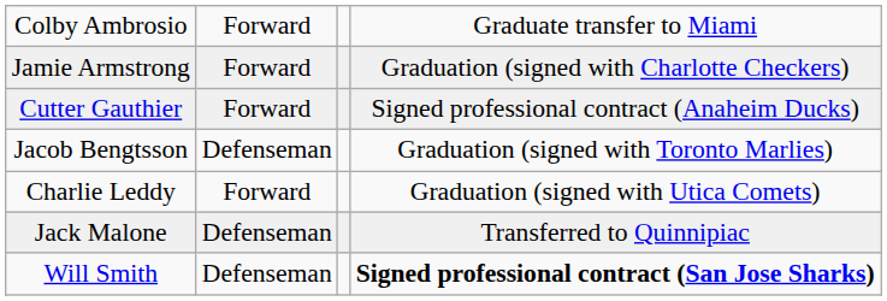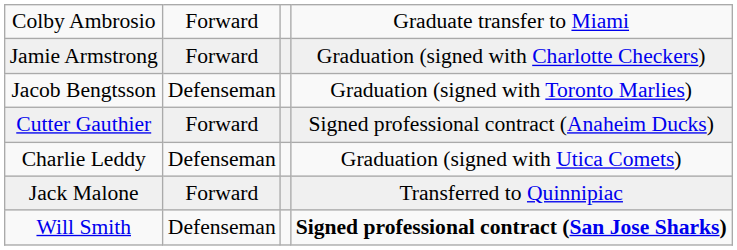 <table class="wikitable">
 <tr align="center" bgcolor="">
 <td>Colby Ambrosio</td>
 <td>Forward</td>
 <td></td>
 <td>Graduate transfer to <a href='#'>Miami</a></td>
 </tr>
 <tr align="center" bgcolor="f0f0f0">
 <td>Jamie Armstrong</td>
 <td>Forward</td>
 <td></td>
 <td>Graduation (signed with <a href='#'>Charlotte Checkers</a>)</td>
 </tr>
+<tr align="center" bgcolor="">
+<td>Jacob Bengtsson</td>
+<td>Defenseman</td>
+<td></td>
+<td>Graduation (signed with <a href='#'>Toronto Marlies</a>)</td>
+</tr>
 <tr align="center" bgcolor="f0f0f0">
 <td><a href='#'>Cutter Gauthier</a></td>
 <td>Forward</td>
 <td></td>
 <td>Signed professional contract (<a href='#'>Anaheim Ducks</a>)</td>
 </tr>
 <tr align="center" bgcolor="">
-<td>Jacob Bengtsson</td>
+<td>Charlie Leddy</td>
 <td>Defenseman</td>
-<td></td>
-<td>Graduation (signed with <a href='#'>Toronto Marlies</a>)</td>
-</tr>
-<tr align="center" bgcolor="">
-<td>Charlie Leddy</td>
-<td>Forward</td>
 <td></td>
 <td>Graduation (signed with <a href='#'>Utica Comets</a>)</td>
 </tr>
 <tr align="center" bgcolor="f0f0f0">
 <td>Jack Malone</td>
-<td>Defenseman</td>
+<td>Forward</td>
 <td></td>
 <td>Transferred to <a href='#'>Quinnipiac</a></td>
 </tr>
 <tr align="center" bgcolor="">
 <td><a href='#'>Will Smith</a></td>
 <td>Defenseman</td>
 <td></td>
 <td><strong>Signed professional contract (<a href='#'>San Jose Sharks</a>)</strong></td>
 </tr>
 </table>
